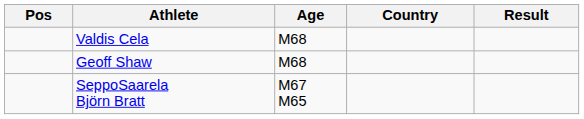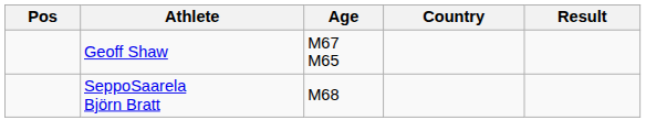 <table class="wikitable"  style="text-align:center; width:50%;">
 <tr>
 <th>Pos</th>
 <th>Athlete</th>
 <th>Age</th>
 <th>Country</th>
 <th>Result</th>
 </tr>
 <tr>
 <td align=center></td>
-<td align=left><a href='#'>Valdis Cela</a></td>
-<td align=left>M68</td>
-<td align=left></td>
-<td></td>
-</tr>
-<tr>
-<td align=center></td>
 <td align=left><a href='#'>Geoff Shaw</a></td>
-<td align=left>M68</td>
+<td align=left>M67<br>M65</td>
 <td align=left></td>
 <td></td>
 </tr>
 <tr>
 <td align=center></td>
 <td align=left><a href='#'>SeppoSaarela</a><br><a href='#'>Björn Bratt</a></td>
-<td align=left>M67<br>M65</td>
+<td align=left>M68</td>
 <td align=left><br></td>
 <td></td>
 </tr>
 </table>
